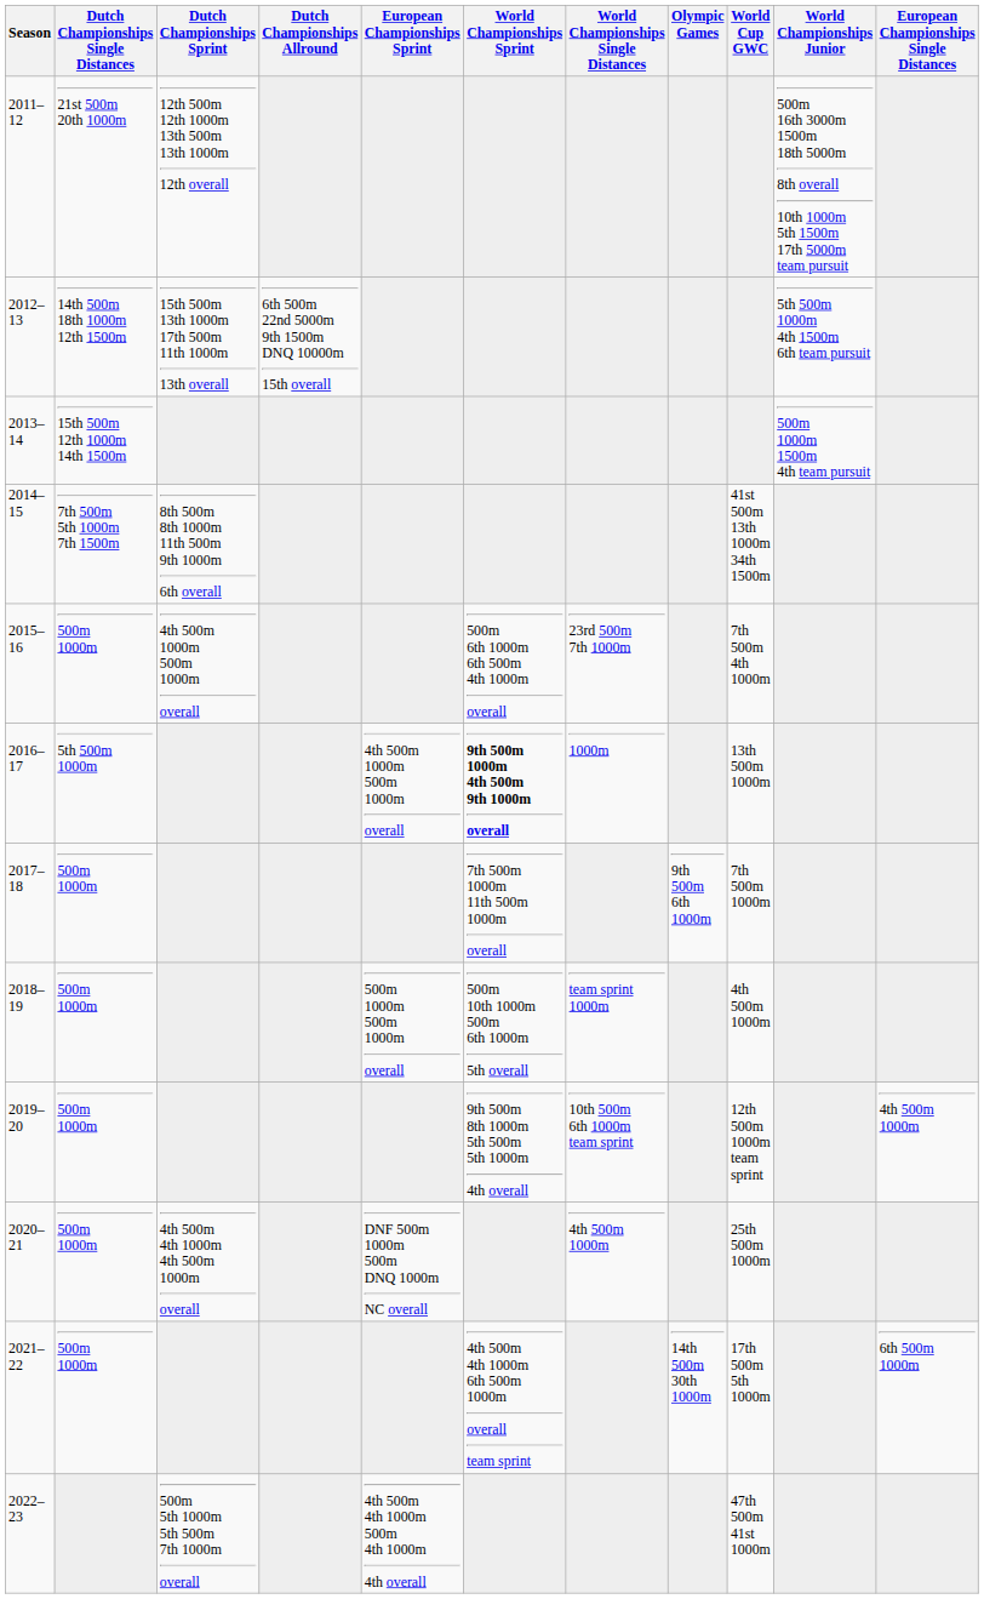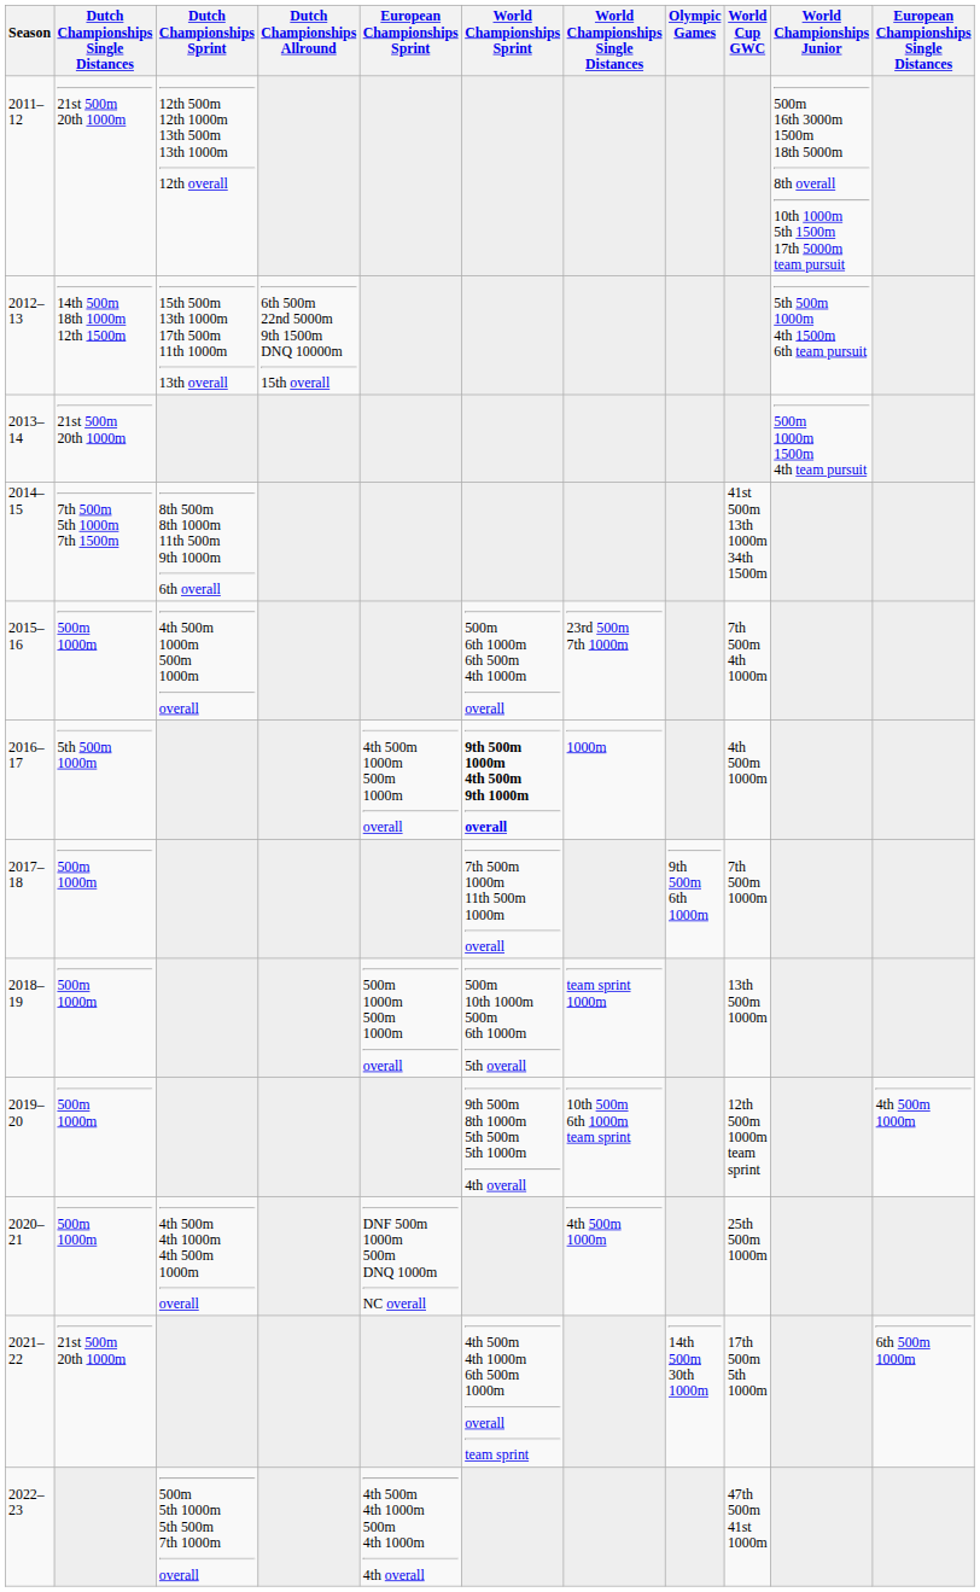 <table class="wikitable">
 <tr style="vertical-align: top;">
 <th><br> Season</th>
 <th><a href='#'>Dutch <br> Championships <br> Single <br> Distances</a></th>
 <th><a href='#'>Dutch <br> Championships <br> Sprint</a></th>
 <th><a href='#'>Dutch <br> Championships <br> Allround</a></th>
 <th><a href='#'>European <br> Championships <br> Sprint</a></th>
 <th><a href='#'>World <br> Championships <br> Sprint</a></th>
 <th><a href='#'>World <br> Championships <br> Single <br> Distances</a></th>
 <th><a href='#'>Olympic <br> Games</a></th>
 <th><a href='#'>World <br> Cup <br> GWC</a></th>
 <th><a href='#'>World <br> Championships <br> Junior</a></th>
 <th><a href='#'>European <br> Championships <br> Single <br> Distances</a></th>
 </tr>
 <tr style="vertical-align: top;">
 <td><br> 2011–12</td>
 <td> <hr> 21st <a href='#'>500m</a> <br> 20th <a href='#'>1000m</a></td>
 <td> <hr> 12th 500m <br> 12th 1000m <br> 13th 500m <br> 13th 1000m <hr> 12th <a href='#'>overall</a></td>
 <td bgcolor=#EEEEEE></td>
 <td bgcolor=#EEEEEE></td>
 <td bgcolor=#EEEEEE></td>
 <td bgcolor=#EEEEEE></td>
 <td bgcolor=#EEEEEE></td>
 <td bgcolor=#EEEEEE></td>
 <td> <hr>  500m <br> 16th 3000m <br>  1500m <br> 18th 5000m <hr> 8th <a href='#'>overall</a> <br> <hr> 10th <a href='#'>1000m</a> <br> 5th <a href='#'>1500m</a> <br> 17th <a href='#'>5000m</a> <br>  <a href='#'>team pursuit</a></td>
 <td bgcolor=#EEEEEE></td>
 </tr>
 <tr style="vertical-align: top;">
 <td><br> 2012–13</td>
 <td> <hr> 14th <a href='#'>500m</a> <br> 18th <a href='#'>1000m</a> <br> 12th <a href='#'>1500m</a></td>
 <td> <hr> 15th 500m <br> 13th 1000m <br> 17th 500m <br> 11th 1000m <hr> 13th <a href='#'>overall</a></td>
 <td> <hr> 6th 500m <br> 22nd 5000m <br> 9th 1500m <br> DNQ 10000m <hr> 15th <a href='#'>overall</a></td>
 <td bgcolor=#EEEEEE></td>
 <td bgcolor=#EEEEEE></td>
 <td bgcolor=#EEEEEE></td>
 <td bgcolor=#EEEEEE></td>
 <td bgcolor=#EEEEEE></td>
 <td> <hr> 5th <a href='#'>500m</a> <br>  <a href='#'>1000m</a> <br> 4th <a href='#'>1500m</a> <br> 6th <a href='#'>team pursuit</a></td>
 <td bgcolor=#EEEEEE></td>
 </tr>
 <tr style="vertical-align: top;">
 <td><br> 2013–14</td>
-<td> <hr> 15th <a href='#'>500m</a> <br> 12th <a href='#'>1000m</a> <br> 14th <a href='#'>1500m</a></td>
+<td> <hr> 21st <a href='#'>500m</a> <br> 20th <a href='#'>1000m</a></td>
 <td bgcolor=#EEEEEE></td>
 <td bgcolor=#EEEEEE></td>
 <td bgcolor=#EEEEEE></td>
 <td bgcolor=#EEEEEE></td>
 <td bgcolor=#EEEEEE></td>
 <td bgcolor=#EEEEEE></td>
 <td bgcolor=#EEEEEE></td>
 <td> <hr>  <a href='#'>500m</a> <br>  <a href='#'>1000m</a> <br>  <a href='#'>1500m</a> <br> 4th <a href='#'>team pursuit</a></td>
 <td bgcolor=#EEEEEE></td>
 </tr>
 <tr style="vertical-align: top;">
 <td>2014–15</td>
 <td> <hr> 7th <a href='#'>500m</a> <br> 5th <a href='#'>1000m</a> <br> 7th <a href='#'>1500m</a></td>
 <td> <hr> 8th 500m <br> 8th 1000m <br> 11th 500m <br> 9th 1000m <hr> 6th <a href='#'>overall</a></td>
 <td bgcolor=#EEEEEE></td>
 <td bgcolor=#EEEEEE></td>
 <td bgcolor=#EEEEEE></td>
 <td bgcolor=#EEEEEE></td>
 <td bgcolor=#EEEEEE></td>
 <td>41st 500m <br> 13th 1000m <br> 34th 1500m</td>
 <td bgcolor=#EEEEEE></td>
 <td bgcolor=#EEEEEE></td>
 </tr>
 <tr style="vertical-align: top;">
 <td><br> 2015–16</td>
 <td> <hr>  <a href='#'>500m</a> <br>  <a href='#'>1000m</a></td>
 <td> <hr> 4th 500m <br>  1000m <br>  500m <br>  1000m <hr>  <a href='#'>overall</a></td>
 <td bgcolor=#EEEEEE></td>
 <td bgcolor=#EEEEEE></td>
 <td> <hr>  500m <br> 6th 1000m <br> 6th 500m <br> 4th 1000m <hr>  <a href='#'>overall</a></td>
 <td> <hr> 23rd <a href='#'>500m</a> <br> 7th <a href='#'>1000m</a></td>
 <td bgcolor=#EEEEEE></td>
 <td><br> 7th 500m <br> 4th 1000m</td>
 <td bgcolor=#EEEEEE></td>
 <td bgcolor=#EEEEEE></td>
 </tr>
 <tr style="vertical-align: top;">
 <td><br> 2016–17</td>
 <td> <hr> 5th <a href='#'>500m</a> <br>  <a href='#'>1000m</a></td>
 <td bgcolor=#EEEEEE></td>
 <td bgcolor=#EEEEEE></td>
 <td> <hr> 4th 500m <br>  1000m <br>  500m <br>  1000m <hr>  <a href='#'>overall</a></td>
 <td><strong> <hr> 9th 500m <br>  1000m <br> 4th 500m <br> 9th 1000m <hr>  <a href='#'>overall</a></strong></td>
 <td> <hr>  <a href='#'>1000m</a></td>
 <td bgcolor=#EEEEEE></td>
-<td><br> 13th 500m <br>  1000m</td>
+<td><br> 4th 500m <br>  1000m</td>
 <td bgcolor=#EEEEEE></td>
 <td bgcolor=#EEEEEE></td>
 </tr>
 <tr style="vertical-align: top;">
 <td><br> 2017–18</td>
 <td> <hr>  <a href='#'>500m</a> <br>  <a href='#'>1000m</a></td>
 <td bgcolor=#EEEEEE></td>
 <td bgcolor=#EEEEEE></td>
 <td bgcolor=#EEEEEE></td>
 <td> <hr> 7th 500m <br>  1000m <br> 11th 500m <br>  1000m <hr>  <a href='#'>overall</a></td>
 <td bgcolor=#EEEEEE></td>
 <td> <hr> 9th <a href='#'>500m</a> <br> 6th <a href='#'>1000m</a></td>
 <td><br> 7th 500m <br>  1000m</td>
 <td bgcolor=#EEEEEE></td>
 <td bgcolor=#EEEEEE></td>
 </tr>
 <tr style="vertical-align: top;">
 <td><br> 2018–19</td>
 <td> <hr>  <a href='#'>500m</a> <br>  <a href='#'>1000m</a></td>
 <td bgcolor=#EEEEEE></td>
 <td bgcolor=#EEEEEE></td>
 <td> <hr>  500m <br>  1000m <br>  500m <br>  1000m <hr>  <a href='#'>overall</a></td>
 <td> <hr>  500m <br> 10th 1000m <br>  500m <br> 6th 1000m <hr> 5th <a href='#'>overall</a></td>
 <td> <hr>  <a href='#'>team sprint</a> <br>  <a href='#'>1000m</a></td>
 <td bgcolor=#EEEEEE></td>
-<td><br> 4th 500m <br>  1000m</td>
+<td><br> 13th 500m <br>  1000m</td>
 <td bgcolor=#EEEEEE></td>
 <td bgcolor=#EEEEEE></td>
 </tr>
 <tr style="vertical-align: top;">
 <td><br> 2019–20</td>
 <td> <hr>  <a href='#'>500m</a> <br>  <a href='#'>1000m</a></td>
 <td bgcolor=#EEEEEE></td>
 <td bgcolor=#EEEEEE></td>
 <td bgcolor=#EEEEEE></td>
 <td> <hr> 9th 500m <br> 8th 1000m <br> 5th 500m <br> 5th 1000m <hr> 4th <a href='#'>overall</a></td>
 <td> <hr> 10th <a href='#'>500m</a> <br> 6th <a href='#'>1000m</a> <br>  <a href='#'>team sprint</a></td>
 <td bgcolor=#EEEEEE></td>
 <td><br> 12th 500m <br>  1000m <br>  team sprint</td>
 <td bgcolor=#EEEEEE></td>
 <td> <hr> 4th <a href='#'>500m</a> <br>  <a href='#'>1000m</a></td>
 </tr>
 <tr style="vertical-align: top;">
 <td><br> 2020–21</td>
 <td> <hr>  <a href='#'>500m</a> <br>  <a href='#'>1000m</a></td>
 <td> <hr> 4th 500m <br> 4th 1000m <br> 4th 500m <br>  1000m <hr>  <a href='#'>overall</a></td>
 <td bgcolor=#EEEEEE></td>
 <td> <hr> DNF 500m <br>  1000m <br>  500m <br> DNQ 1000m <hr> NC <a href='#'>overall</a></td>
 <td bgcolor=#EEEEEE></td>
 <td> <hr> 4th <a href='#'>500m</a> <br>  <a href='#'>1000m</a></td>
 <td bgcolor=#EEEEEE></td>
 <td><br> 25th 500m <br>  1000m</td>
 <td bgcolor=#EEEEEE></td>
 <td bgcolor=#EEEEEE></td>
 </tr>
 <tr style="vertical-align: top;">
 <td><br> 2021–22</td>
-<td> <hr>  <a href='#'>500m</a> <br>  <a href='#'>1000m</a></td>
+<td> <hr> 21st <a href='#'>500m</a> <br> 20th <a href='#'>1000m</a></td>
 <td bgcolor=#EEEEEE></td>
 <td bgcolor=#EEEEEE></td>
 <td bgcolor=#EEEEEE></td>
 <td> <hr> 4th 500m <br> 4th 1000m <br> 6th 500m <br>  1000m <hr>  <a href='#'>overall</a> <hr>  <a href='#'>team sprint</a></td>
 <td bgcolor=#EEEEEE></td>
 <td> <hr> 14th <a href='#'>500m</a> <br> 30th <a href='#'>1000m</a></td>
 <td><br> 17th 500m <br> 5th 1000m</td>
 <td bgcolor=#EEEEEE></td>
 <td> <hr> 6th <a href='#'>500m</a> <br>  <a href='#'>1000m</a></td>
 </tr>
 <tr style="vertical-align: top;">
 <td><br> 2022–23</td>
 <td bgcolor=#EEEEEE></td>
 <td> <hr>  500m <br> 5th 1000m <br> 5th 500m <br> 7th 1000m <hr>  <a href='#'>overall</a></td>
 <td bgcolor=#EEEEEE></td>
 <td> <hr> 4th 500m <br> 4th 1000m <br>  500m <br> 4th 1000m <hr> 4th <a href='#'>overall</a></td>
 <td bgcolor=#EEEEEE></td>
 <td bgcolor=#EEEEEE></td>
 <td bgcolor=#EEEEEE></td>
 <td><br> 47th 500m <br> 41st 1000m</td>
 <td bgcolor=#EEEEEE></td>
 <td bgcolor=#EEEEEE></td>
 </tr>
 </table>
